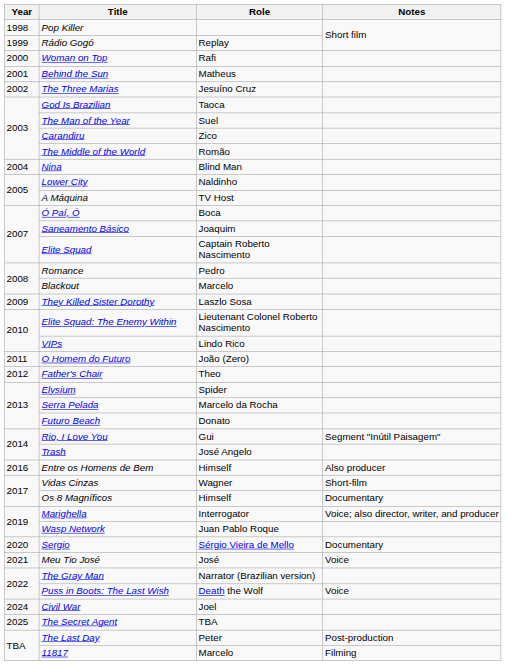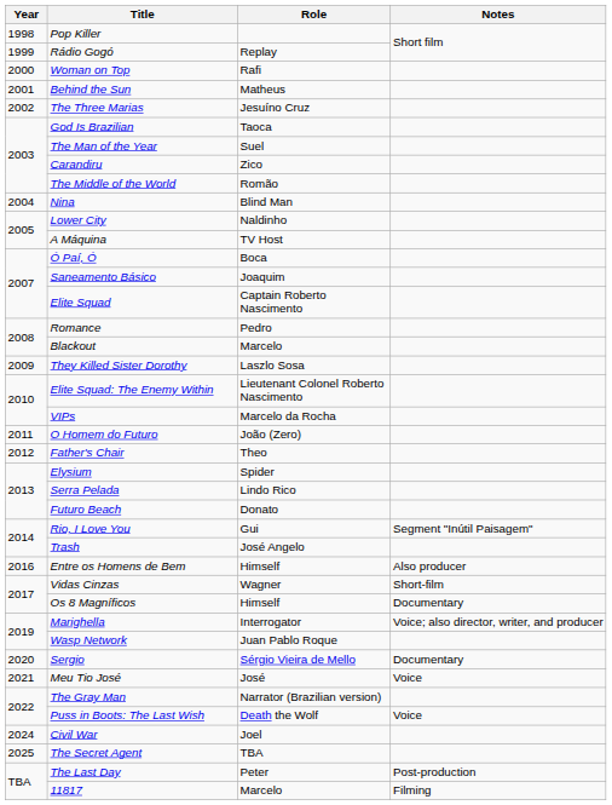 <table class = "wikitable sortable">
 <tr>
 <th width="50">Year</th>
 <th width="250">Title</th>
 <th width="200">Role</th>
 <th class="unsortable">Notes</th>
 </tr>
 <tr>
 <td>1998</td>
 <td><em>Pop Killer</em></td>
 <td></td>
 <td rowspan="2">Short film</td>
 </tr>
 <tr>
 <td>1999</td>
 <td><em>Rádio Gogó</em></td>
 <td>Replay</td>
 </tr>
 <tr>
 <td>2000</td>
 <td><em><a href='#'>Woman on Top</a></em></td>
 <td>Rafi</td>
 <td></td>
 </tr>
 <tr>
 <td>2001</td>
 <td><em><a href='#'>Behind the Sun</a></em></td>
 <td>Matheus</td>
 <td></td>
 </tr>
 <tr>
 <td>2002</td>
 <td><em><a href='#'>The Three Marias</a></em></td>
 <td>Jesuíno Cruz</td>
 <td></td>
 </tr>
 <tr>
 <td rowspan="4">2003</td>
 <td><em><a href='#'>God Is Brazilian</a></em></td>
 <td>Taoca</td>
 <td></td>
 </tr>
 <tr>
 <td><em><a href='#'>The Man of the Year</a></em></td>
 <td>Suel</td>
 <td></td>
 </tr>
 <tr>
 <td><em><a href='#'>Carandiru</a></em></td>
 <td>Zico</td>
 <td></td>
 </tr>
 <tr>
 <td><em><a href='#'>The Middle of the World</a></em></td>
 <td>Romão</td>
 <td></td>
 </tr>
 <tr>
 <td>2004</td>
 <td><em><a href='#'>Nina</a></em></td>
 <td>Blind Man</td>
 <td></td>
 </tr>
 <tr>
 <td rowspan="2">2005</td>
 <td><em><a href='#'>Lower City</a></em></td>
 <td>Naldinho</td>
 <td></td>
 </tr>
 <tr>
 <td><em>A Máquina</em></td>
 <td>TV Host</td>
 <td></td>
 </tr>
 <tr>
 <td rowspan="3">2007</td>
 <td><em><a href='#'>Ó Paí, Ó</a></em></td>
 <td>Boca</td>
 <td></td>
 </tr>
 <tr>
 <td><em><a href='#'>Saneamento Básico</a></em></td>
 <td>Joaquim</td>
 <td></td>
 </tr>
 <tr>
 <td><em><a href='#'>Elite Squad</a></em></td>
 <td>Captain Roberto Nascimento</td>
 <td></td>
 </tr>
 <tr>
 <td rowspan="2">2008</td>
 <td><em>Romance</em></td>
 <td>Pedro</td>
 <td></td>
 </tr>
 <tr>
 <td><em>Blackout</em></td>
 <td>Marcelo</td>
 <td></td>
 </tr>
 <tr>
 <td>2009</td>
 <td><em><a href='#'>They Killed Sister Dorothy</a></em></td>
 <td>Laszlo Sosa</td>
 <td></td>
 </tr>
 <tr>
 <td rowspan="2">2010</td>
 <td><em><a href='#'>Elite Squad: The Enemy Within</a></em></td>
 <td>Lieutenant Colonel Roberto Nascimento</td>
 <td></td>
 </tr>
 <tr>
 <td><em><a href='#'>VIPs</a></em></td>
-<td>Lindo Rico</td>
+<td>Marcelo da Rocha</td>
 <td></td>
 </tr>
 <tr>
 <td>2011</td>
 <td><em><a href='#'>O Homem do Futuro</a></em></td>
 <td>João (Zero)</td>
 <td></td>
 </tr>
 <tr>
 <td>2012</td>
 <td><em><a href='#'>Father's Chair</a></em></td>
 <td>Theo</td>
 <td></td>
 </tr>
 <tr>
 <td rowspan="3">2013</td>
 <td><em><a href='#'>Elysium</a></em></td>
 <td>Spider</td>
 <td></td>
 </tr>
 <tr>
 <td><em><a href='#'>Serra Pelada</a></em></td>
-<td>Marcelo da Rocha</td>
+<td>Lindo Rico</td>
 <td></td>
 </tr>
 <tr>
 <td><em><a href='#'>Futuro Beach</a></em></td>
 <td>Donato</td>
 <td></td>
 </tr>
 <tr>
 <td rowspan="2">2014</td>
 <td><em><a href='#'>Rio, I Love You</a></em></td>
 <td>Gui</td>
 <td>Segment "Inútil Paisagem"</td>
 </tr>
 <tr>
 <td><em><a href='#'>Trash</a></em></td>
 <td>José Angelo</td>
 <td></td>
 </tr>
 <tr>
 <td>2016</td>
 <td><em>Entre os Homens de Bem</em></td>
 <td>Himself</td>
 <td>Also producer</td>
 </tr>
 <tr>
 <td rowspan="2">2017</td>
 <td><em>Vidas Cinzas</em></td>
 <td>Wagner</td>
 <td>Short-film</td>
 </tr>
 <tr>
 <td><em>Os 8 Magníficos</em></td>
 <td>Himself</td>
 <td>Documentary</td>
 </tr>
 <tr>
 <td rowspan="2">2019</td>
 <td><em><a href='#'>Marighella</a></em></td>
 <td>Interrogator</td>
 <td>Voice; also director, writer, and producer</td>
 </tr>
 <tr>
 <td><em><a href='#'>Wasp Network</a></em></td>
 <td>Juan Pablo Roque</td>
 <td></td>
 </tr>
 <tr>
 <td>2020</td>
 <td><em><a href='#'>Sergio</a></em></td>
 <td><a href='#'>Sérgio Vieira de Mello</a></td>
 <td>Documentary</td>
 </tr>
 <tr>
 <td>2021</td>
 <td><em>Meu Tio José</em></td>
 <td>José</td>
 <td>Voice</td>
 </tr>
 <tr>
 <td rowspan="2">2022</td>
 <td><em><a href='#'>The Gray Man</a></em></td>
 <td>Narrator (Brazilian version)</td>
 <td></td>
 </tr>
 <tr>
 <td><em><a href='#'>Puss in Boots: The Last Wish</a></em></td>
 <td><a href='#'>Death</a> the Wolf</td>
 <td>Voice</td>
 </tr>
 <tr>
 <td>2024</td>
 <td><em><a href='#'>Civil War</a></em></td>
 <td>Joel</td>
 <td></td>
 </tr>
 <tr>
 <td>2025</td>
 <td><em><a href='#'>The Secret Agent</a></em></td>
 <td>TBA</td>
 <td></td>
 </tr>
 <tr>
 <td rowspan="2">TBA</td>
 <td><em><a href='#'>The Last Day</a></em></td>
 <td>Peter</td>
 <td>Post-production</td>
 </tr>
 <tr>
 <td><em><a href='#'>11817</a></em></td>
 <td>Marcelo</td>
 <td>Filming</td>
 </tr>
 </table>
